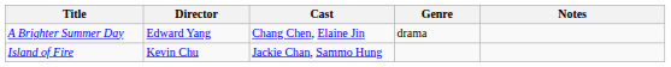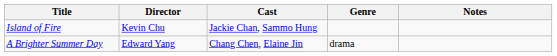 <table class="wikitable" width= "100%">
 <tr>
 <th width=21%>Title</th>
 <th width=16%>Director</th>
 <th width=22%>Cast</th>
 <th width=13%>Genre</th>
 <th width=28%>Notes</th>
 </tr>
 <tr>
+<td><em><a href='#'>Island of Fire</a></em></td>
+<td><a href='#'>Kevin Chu</a></td>
+<td><a href='#'>Jackie Chan</a>, <a href='#'>Sammo Hung</a></td>
+<td></td>
+<td></td>
+</tr>
+<tr>
 <td><em><a href='#'>A Brighter Summer Day</a></em></td>
 <td><a href='#'>Edward Yang</a></td>
 <td><a href='#'>Chang Chen</a>, <a href='#'>Elaine Jin</a></td>
 <td>drama</td>
 <td></td>
 </tr>
-<tr>
-<td><em><a href='#'>Island of Fire</a></em></td>
-<td><a href='#'>Kevin Chu</a></td>
-<td><a href='#'>Jackie Chan</a>, <a href='#'>Sammo Hung</a></td>
-<td></td>
-<td></td>
-</tr>
 </table>
